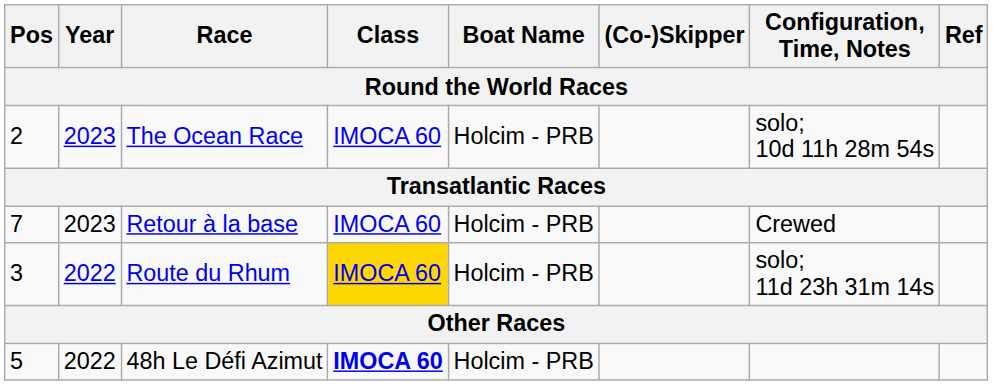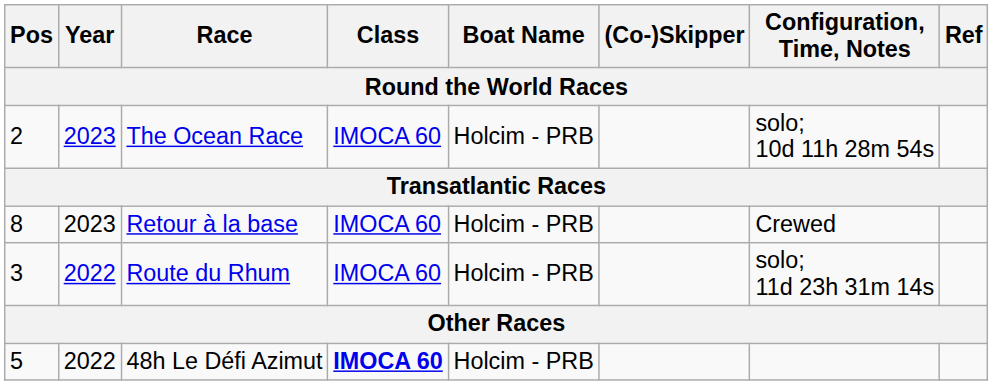 <table class="wikitable sortable">
 <tr>
 <th>Pos</th>
 <th>Year</th>
 <th>Race</th>
 <th>Class</th>
 <th>Boat Name</th>
 <th>(Co-)Skipper</th>
 <th>Configuration,<br>Time, Notes</th>
 <th>Ref</th>
 </tr>
 <tr>
 <th colspan="8"><strong>Round the World Races</strong></th>
 </tr>
 <tr>
 <td>2</td>
 <td><a href='#'>2023</a></td>
 <td><a href='#'>The Ocean Race</a></td>
 <td><a href='#'>IMOCA 60</a></td>
 <td>Holcim - PRB</td>
 <td><br></td>
 <td>solo;<br>10d 11h 28m 54s</td>
 <td></td>
 </tr>
 <tr>
 <th colspan="8"><strong>Transatlantic Races</strong></th>
 </tr>
 <tr>
-<td>7</td>
+<td>8</td>
 <td>2023</td>
 <td><a href='#'>Retour à la base</a></td>
 <td><a href='#'>IMOCA 60</a></td>
 <td>Holcim - PRB</td>
 <td></td>
 <td>Crewed</td>
 <td></td>
 </tr>
 <tr>
 <td>3</td>
 <td><a href='#'>2022</a></td>
 <td><a href='#'>Route du Rhum</a></td>
-<td style="background: gold;"><a href='#'>IMOCA 60</a></td>
+<td><a href='#'>IMOCA 60</a></td>
 <td>Holcim - PRB</td>
 <td></td>
 <td>solo;<br>11d 23h 31m 14s</td>
 <td></td>
 </tr>
 <tr>
 <th colspan="8"><strong>Other Races</strong></th>
 </tr>
 <tr>
 <td>5</td>
 <td>2022</td>
 <td>48h Le Défi Azimut</td>
 <td><strong><a href='#'>IMOCA 60</a></strong></td>
 <td>Holcim - PRB</td>
 <td></td>
 <td></td>
 <td></td>
 </tr>
 </table>
